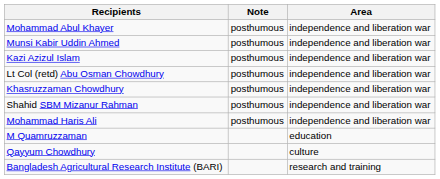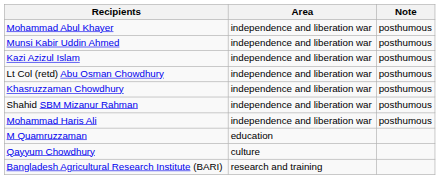 <table class="wikitable" style="width:80%;">
 <tr>
 <th>Recipients</th>
+<th>Area</th>
 <th>Note</th>
-<th>Area</th>
 </tr>
 <tr>
 <td><a href='#'>Mohammad Abul Khayer</a></td>
+<td>independence and liberation war</td>
 <td>posthumous</td>
-<td>independence and liberation war</td>
 </tr>
 <tr>
 <td><a href='#'>Munsi Kabir Uddin Ahmed</a></td>
+<td>independence and liberation war</td>
 <td>posthumous</td>
-<td>independence and liberation war</td>
 </tr>
 <tr>
 <td><a href='#'>Kazi Azizul Islam</a></td>
+<td>independence and liberation war</td>
 <td>posthumous</td>
-<td>independence and liberation war</td>
 </tr>
 <tr>
 <td>Lt Col (retd) <a href='#'>Abu Osman Chowdhury</a></td>
+<td>independence and liberation war</td>
 <td>posthumous</td>
-<td>independence and liberation war</td>
 </tr>
 <tr>
 <td><a href='#'>Khasruzzaman Chowdhury</a></td>
+<td>independence and liberation war</td>
 <td>posthumous</td>
-<td>independence and liberation war</td>
 </tr>
 <tr>
 <td>Shahid <a href='#'>SBM Mizanur Rahman</a></td>
+<td>independence and liberation war</td>
 <td>posthumous</td>
-<td>independence and liberation war</td>
 </tr>
 <tr>
 <td><a href='#'>Mohammad Haris Ali</a></td>
+<td>independence and liberation war</td>
 <td>posthumous</td>
-<td>independence and liberation war</td>
 </tr>
 <tr>
 <td><a href='#'>M Quamruzzaman</a></td>
+<td>education</td>
 <td></td>
-<td>education</td>
 </tr>
 <tr>
 <td><a href='#'>Qayyum Chowdhury</a></td>
+<td>culture</td>
 <td></td>
-<td>culture</td>
 </tr>
 <tr>
 <td><a href='#'>Bangladesh Agricultural Research Institute</a> (BARI)</td>
+<td>research and training</td>
 <td></td>
-<td>research and training</td>
 </tr>
 </table>
